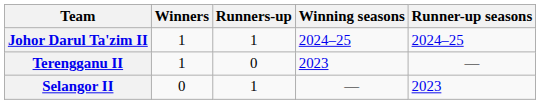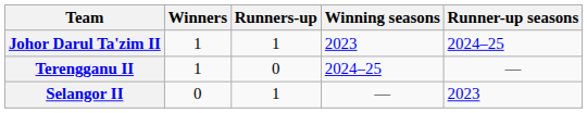 <table class="wikitable plainrowheaders sortable">
 <tr>
 <th>Team</th>
 <th>Winners</th>
 <th>Runners-up</th>
 <th>Winning seasons</th>
 <th>Runner-up seasons</th>
 </tr>
 <tr>
 <th scope="row"><a href='#'>Johor Darul Ta'zim II</a></th>
 <td align=center>1</td>
 <td align=center>1</td>
-<td><a href='#'>2024–25</a></td>
+<td><a href='#'>2023</a></td>
 <td><a href='#'>2024–25</a></td>
 </tr>
 <tr>
 <th scope="row"><a href='#'>Terengganu II</a></th>
 <td align="center">1</td>
 <td align="center">0</td>
-<td><a href='#'>2023</a></td>
+<td><a href='#'>2024–25</a></td>
 <td align="center">—</td>
 </tr>
 <tr>
 <th scope="row"><a href='#'>Selangor II</a></th>
 <td align=center>0</td>
 <td align=center>1</td>
 <td align=center>—</td>
 <td><a href='#'>2023</a></td>
 </tr>
 </table>
